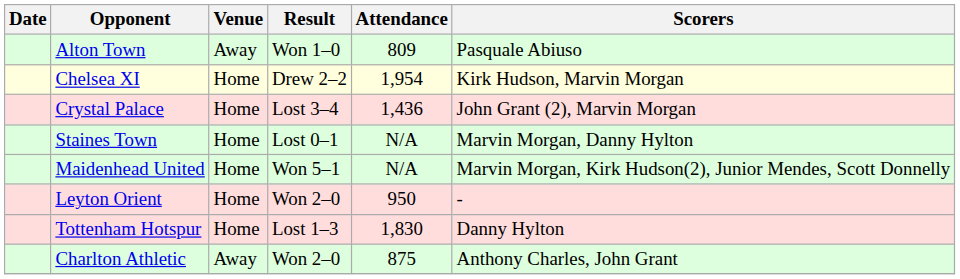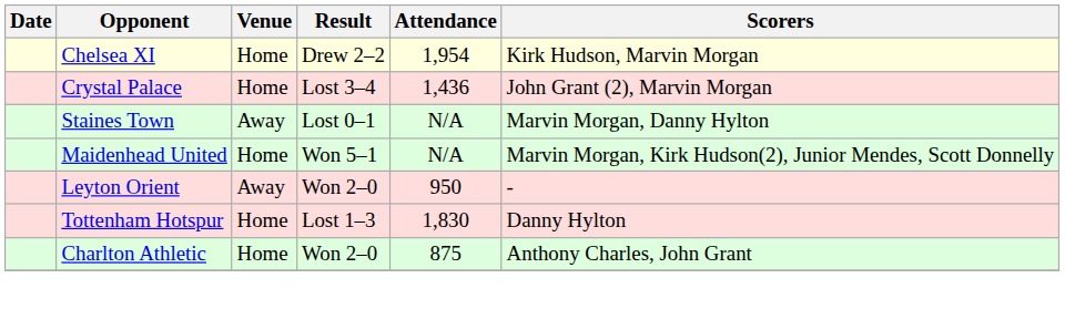 <table class="wikitable sortable">
 <tr>
 <th>Date</th>
 <th>Opponent</th>
 <th>Venue</th>
 <th class=unsortable>Result</th>
 <th>Attendance</th>
 <th class=unsortable>Scorers</th>
-</tr>
-<tr style="background: #ddffdd;">
-<td></td>
-<td><a href='#'>Alton Town</a></td>
-<td>Away</td>
-<td>Won 1–0</td>
-<td align="center">809</td>
-<td>Pasquale Abiuso</td>
 </tr>
 <tr bgcolor="#ffffdd">
 <td></td>
 <td><a href='#'>Chelsea XI</a></td>
 <td>Home</td>
 <td>Drew 2–2</td>
 <td align="center">1,954</td>
 <td>Kirk Hudson, Marvin Morgan</td>
 </tr>
 <tr style="background: #ffdddd;">
 <td></td>
 <td><a href='#'>Crystal Palace</a></td>
 <td>Home</td>
 <td>Lost 3–4</td>
 <td align="center">1,436</td>
 <td>John Grant (2), Marvin Morgan</td>
 </tr>
 <tr style="background: #ddffdd;">
 <td></td>
 <td><a href='#'>Staines Town</a></td>
-<td>Home</td>
+<td>Away</td>
 <td>Lost 0–1</td>
 <td align="center">N/A</td>
 <td>Marvin Morgan, Danny Hylton</td>
 </tr>
 <tr style="background: #ddffdd;">
 <td></td>
 <td><a href='#'>Maidenhead United</a></td>
 <td>Home</td>
 <td>Won 5–1</td>
 <td align="center">N/A</td>
 <td>Marvin Morgan, Kirk Hudson(2), Junior Mendes, Scott Donnelly</td>
 </tr>
 <tr style="background: #ffdddd;">
 <td></td>
 <td><a href='#'>Leyton Orient</a></td>
-<td>Home</td>
+<td>Away</td>
 <td>Won 2–0</td>
 <td align="center">950</td>
 <td>-</td>
 </tr>
 <tr style="background: #ffdddd;">
 <td></td>
 <td><a href='#'>Tottenham Hotspur</a></td>
 <td>Home</td>
 <td>Lost 1–3</td>
 <td align="center">1,830</td>
 <td>Danny Hylton</td>
 </tr>
 <tr style="background: #ddffdd;">
 <td></td>
 <td><a href='#'>Charlton Athletic</a></td>
-<td>Away</td>
+<td>Home</td>
 <td>Won 2–0</td>
 <td align="center">875</td>
 <td>Anthony Charles, John Grant</td>
 </tr>
 <tr>
 </tr>
 </table>
